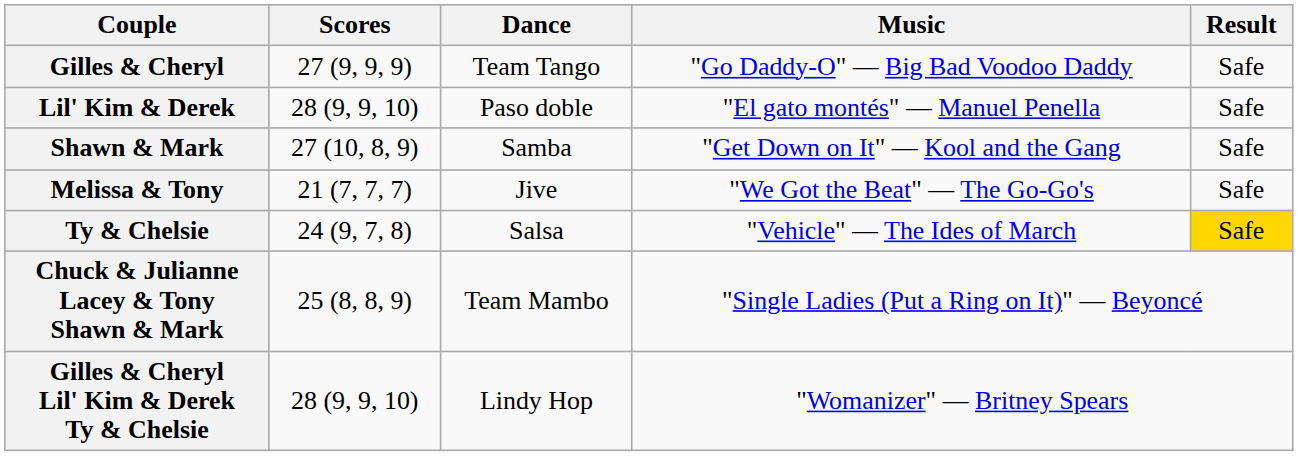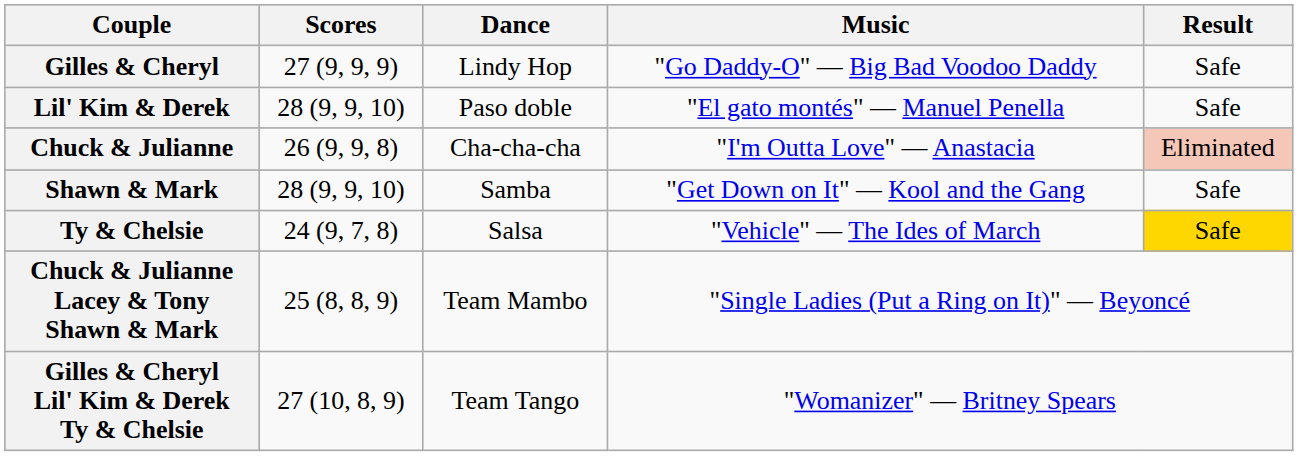 <table class="wikitable sortable" style="text-align:center; width:90%">
 <tr>
 <th scope="col">Couple</th>
 <th scope="col">Scores</th>
 <th scope="col" class="unsortable">Dance</th>
 <th scope="col" class="unsortable">Music</th>
 <th scope="col" class="unsortable">Result</th>
 </tr>
 <tr>
 <th scope="row">Gilles & Cheryl</th>
 <td>27 (9, 9, 9)</td>
-<td>Team Tango</td>
+<td>Lindy Hop</td>
 <td>"<a href='#'>Go Daddy-O</a>" — <a href='#'>Big Bad Voodoo Daddy</a></td>
 <td>Safe</td>
 </tr>
 <tr>
 <th scope="row">Lil' Kim & Derek</th>
 <td>28 (9, 9, 10)</td>
 <td>Paso doble</td>
 <td>"<a href='#'>El gato montés</a>" — <a href='#'>Manuel Penella</a></td>
 <td>Safe</td>
 </tr>
 <tr>
+<th scope="row">Chuck & Julianne</th>
+<td>26 (9, 9, 8)</td>
+<td>Cha-cha-cha</td>
+<td>"<a href='#'>I'm Outta Love</a>" — <a href='#'>Anastacia</a></td>
+<td bgcolor=f4c7b8>Eliminated</td>
+</tr>
+<tr>
 <th scope="row">Shawn & Mark</th>
-<td>27 (10, 8, 9)</td>
+<td>28 (9, 9, 10)</td>
 <td>Samba</td>
 <td>"<a href='#'>Get Down on It</a>" — <a href='#'>Kool and the Gang</a></td>
-<td>Safe</td>
-</tr>
-<tr>
-<th scope="row">Melissa & Tony</th>
-<td>21 (7, 7, 7)</td>
-<td>Jive</td>
-<td>"<a href='#'>We Got the Beat</a>" — <a href='#'>The Go-Go's</a></td>
 <td>Safe</td>
 </tr>
 <tr>
 <th scope="row">Ty & Chelsie</th>
 <td>24 (9, 7, 8)</td>
 <td>Salsa</td>
 <td>"<a href='#'>Vehicle</a>" — <a href='#'>The Ides of March</a></td>
 <td style="background: gold;">Safe</td>
 </tr>
 <tr>
 <th scope="row">Chuck & Julianne<br>Lacey & Tony<br>Shawn & Mark</th>
 <td>25 (8, 8, 9)</td>
 <td>Team Mambo</td>
 <td colspan="2">"<a href='#'>Single Ladies (Put a Ring on It)</a>" — <a href='#'>Beyoncé</a></td>
 </tr>
 <tr>
 <th scope="row">Gilles & Cheryl<br>Lil' Kim & Derek<br>Ty & Chelsie</th>
-<td>28 (9, 9, 10)</td>
-<td>Lindy Hop</td>
+<td>27 (10, 8, 9)</td>
+<td>Team Tango</td>
 <td colspan="2">"<a href='#'>Womanizer</a>" — <a href='#'>Britney Spears</a></td>
 </tr>
 </table>
